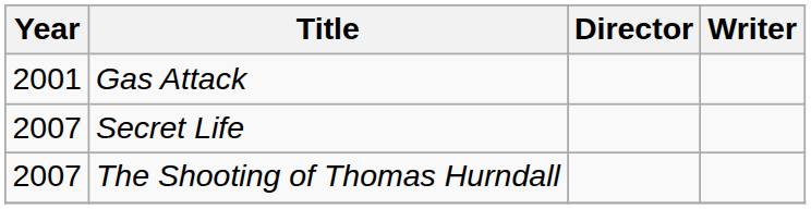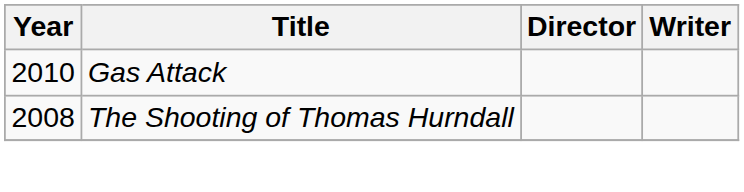 <table class="wikitable">
 <tr>
 <th>Year</th>
 <th>Title</th>
 <th>Director</th>
 <th>Writer</th>
 </tr>
 <tr>
-<td>2001</td>
+<td>2010</td>
 <td><em>Gas Attack</em></td>
 <td></td>
 <td></td>
 </tr>
 <tr>
-<td>2007</td>
-<td><em>Secret Life</em></td>
-<td></td>
-<td></td>
-</tr>
-<tr>
-<td>2007</td>
+<td>2008</td>
 <td><em>The Shooting of Thomas Hurndall</em></td>
 <td></td>
 <td></td>
 </tr>
 <tr>
 </tr>
 </table>
